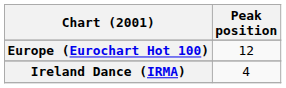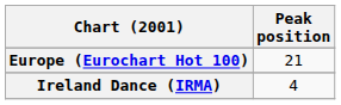 <table class="wikitable sortable plainrowheaders" style="text-align:center">
 <tr>
 <th scope="col">Chart (2001)</th>
 <th scope="col">Peak<br>position</th>
 </tr>
 <tr>
 </tr>
 <tr>
 </tr>
 <tr>
 </tr>
 <tr>
 <th scope="row">Europe (<a href='#'>Eurochart Hot 100</a>)</th>
-<td>12</td>
+<td>21</td>
 </tr>
 <tr>
 </tr>
 <tr>
 </tr>
 <tr>
 <th scope="row">Ireland Dance (<a href='#'>IRMA</a>)</th>
 <td>4</td>
 </tr>
 <tr>
 </tr>
 <tr>
 </tr>
 <tr>
 </tr>
 <tr>
 </tr>
 <tr>
 </tr>
 <tr>
 </tr>
 </table>
